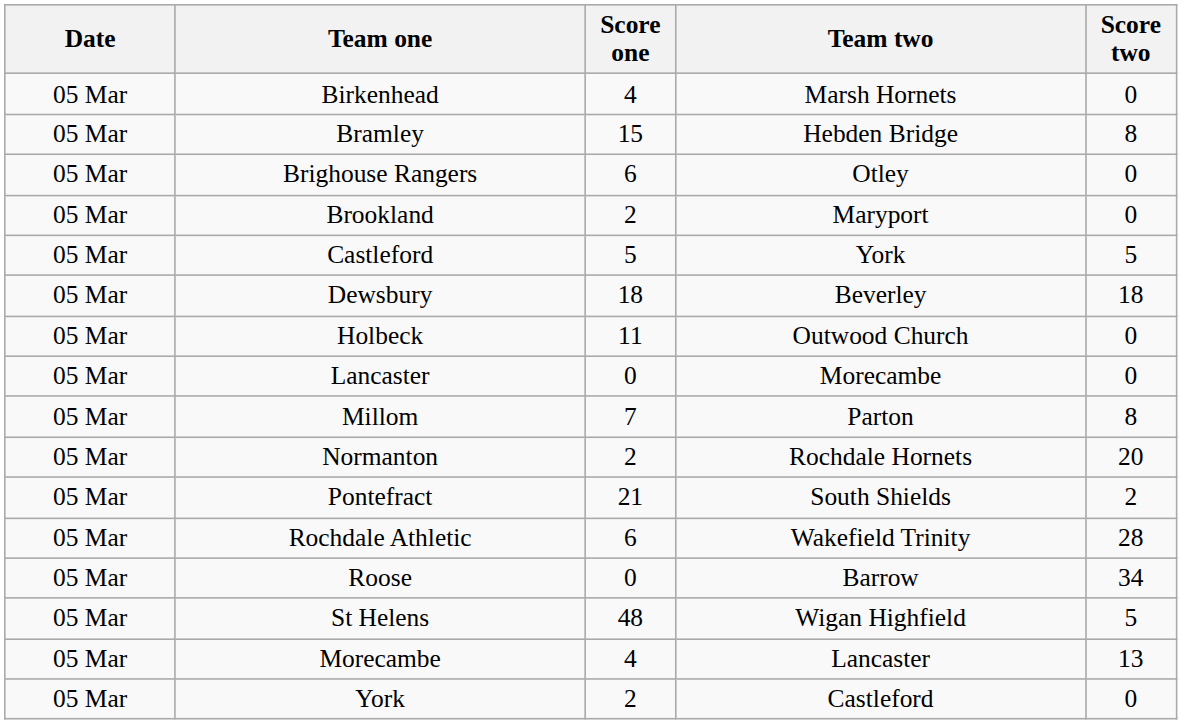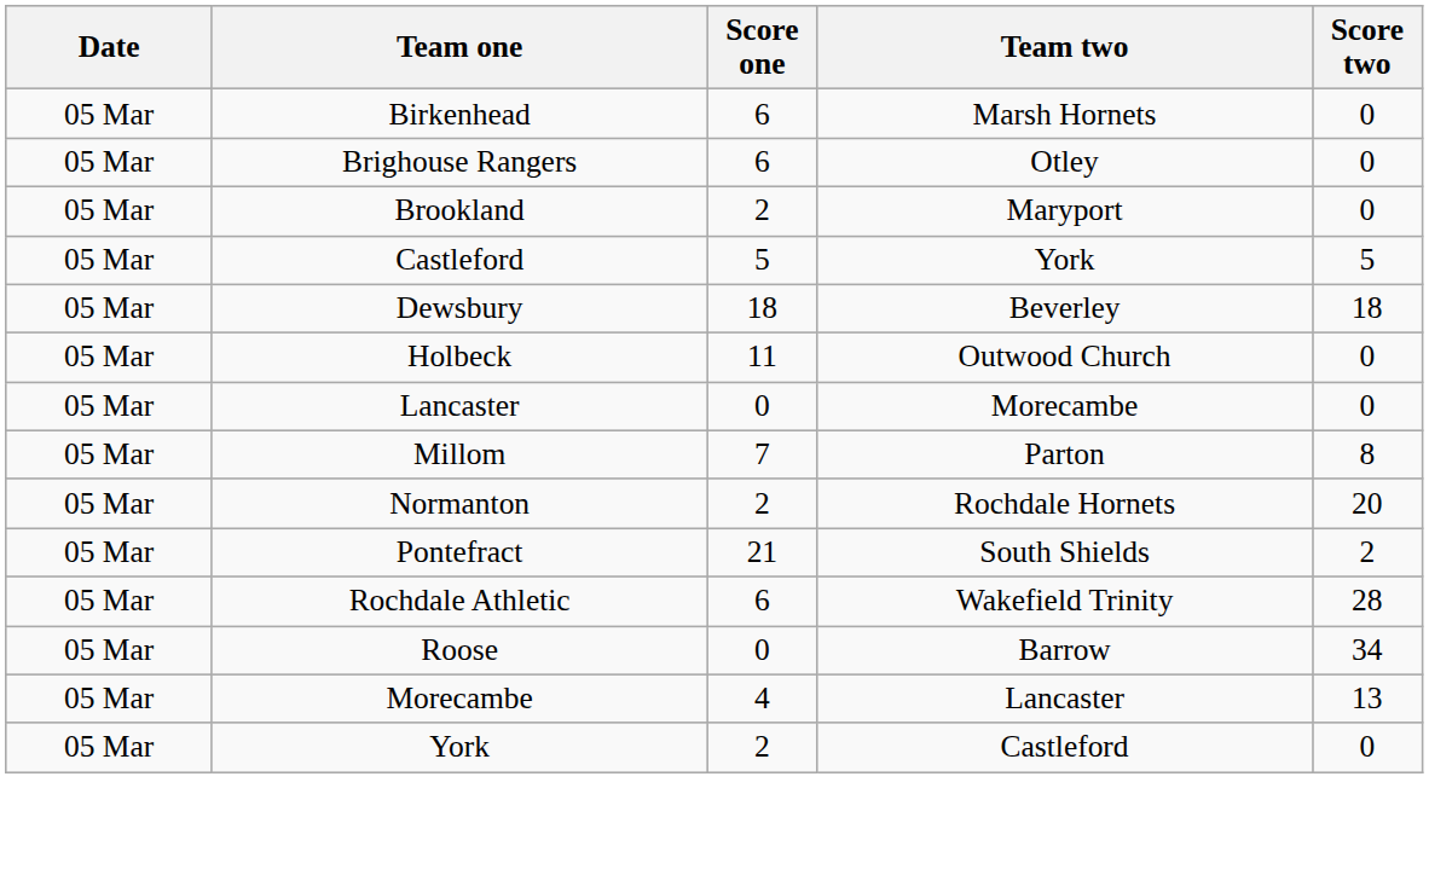 <table class="wikitable" style="text-align: center">
 <tr>
 <th width=100>Date</th>
 <th width=250>Team one</th>
 <th width=50>Score one</th>
 <th width=250>Team two</th>
 <th width=50>Score two</th>
 </tr>
 <tr>
 <td>05 Mar</td>
 <td>Birkenhead</td>
-<td>4</td>
+<td>6</td>
 <td>Marsh Hornets</td>
 <td>0</td>
-</tr>
-<tr>
-<td>05 Mar</td>
-<td>Bramley</td>
-<td>15</td>
-<td>Hebden Bridge</td>
-<td>8</td>
 </tr>
 <tr>
 <td>05 Mar</td>
 <td>Brighouse Rangers</td>
 <td>6</td>
 <td>Otley</td>
 <td>0</td>
 </tr>
 <tr>
 <td>05 Mar</td>
 <td>Brookland</td>
 <td>2</td>
 <td>Maryport</td>
 <td>0</td>
 </tr>
 <tr>
 <td>05 Mar</td>
 <td>Castleford</td>
 <td>5</td>
 <td>York</td>
 <td>5</td>
 </tr>
 <tr>
 <td>05 Mar</td>
 <td>Dewsbury</td>
 <td>18</td>
 <td>Beverley</td>
 <td>18</td>
 </tr>
 <tr>
 <td>05 Mar</td>
 <td>Holbeck</td>
 <td>11</td>
 <td>Outwood Church</td>
 <td>0</td>
 </tr>
 <tr>
 <td>05 Mar</td>
 <td>Lancaster</td>
 <td>0</td>
 <td>Morecambe</td>
 <td>0</td>
 </tr>
 <tr>
 <td>05 Mar</td>
 <td>Millom</td>
 <td>7</td>
 <td>Parton</td>
 <td>8</td>
 </tr>
 <tr>
 <td>05 Mar</td>
 <td>Normanton</td>
 <td>2</td>
 <td>Rochdale Hornets</td>
 <td>20</td>
 </tr>
 <tr>
 <td>05 Mar</td>
 <td>Pontefract</td>
 <td>21</td>
 <td>South Shields</td>
 <td>2</td>
 </tr>
 <tr>
 <td>05 Mar</td>
 <td>Rochdale Athletic</td>
 <td>6</td>
 <td>Wakefield Trinity</td>
 <td>28</td>
 </tr>
 <tr>
 <td>05 Mar</td>
 <td>Roose</td>
 <td>0</td>
 <td>Barrow</td>
 <td>34</td>
 </tr>
 <tr>
 <td>05 Mar</td>
-<td>St Helens</td>
-<td>48</td>
-<td>Wigan Highfield</td>
-<td>5</td>
-</tr>
-<tr>
-<td>05 Mar</td>
 <td>Morecambe</td>
 <td>4</td>
 <td>Lancaster</td>
 <td>13</td>
 </tr>
 <tr>
 <td>05 Mar</td>
 <td>York</td>
 <td>2</td>
 <td>Castleford</td>
 <td>0</td>
 </tr>
 </table>
